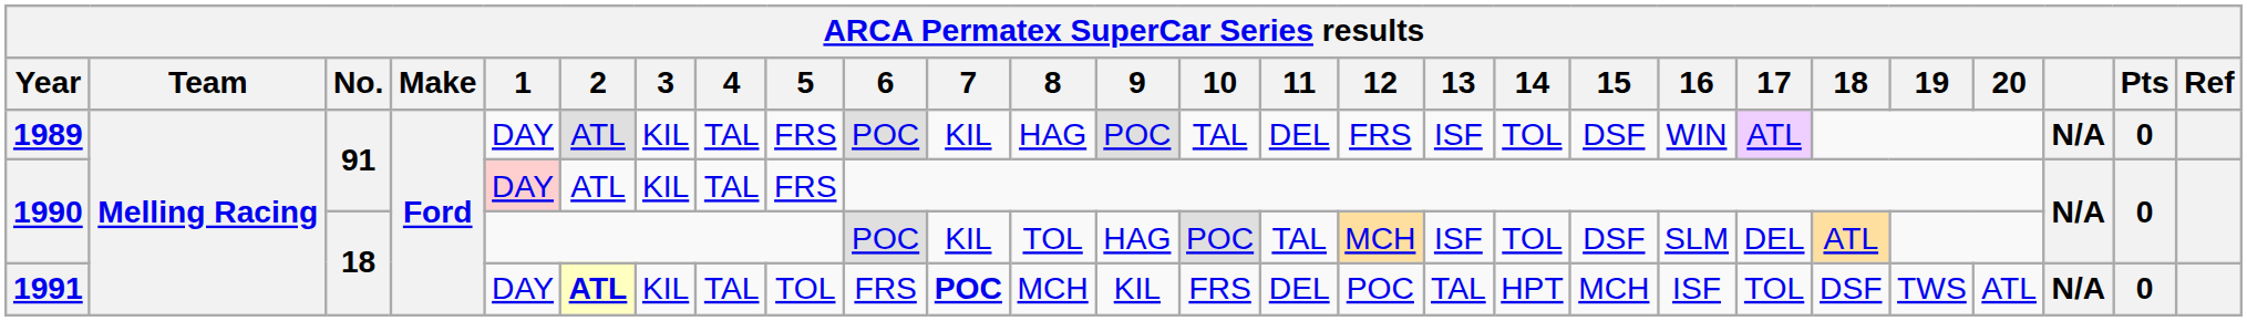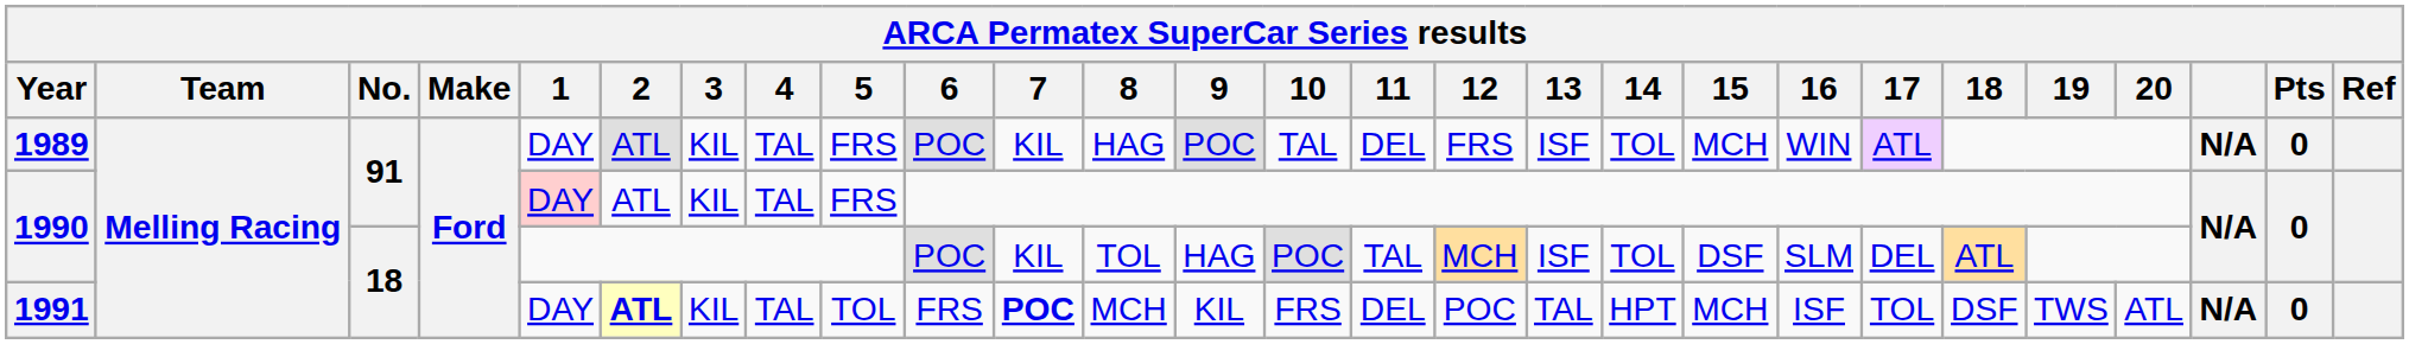 <table class="wikitable" style="text-align:center; font-size:75%">
 <tr>
 <th colspan=32><a href='#'>ARCA Permatex SuperCar Series</a> results</th>
 </tr>
 <tr>
 <th>Year</th>
 <th>Team</th>
 <th>No.</th>
 <th>Make</th>
 <th>1</th>
 <th>2</th>
 <th>3</th>
 <th>4</th>
 <th>5</th>
 <th>6</th>
 <th>7</th>
 <th>8</th>
 <th>9</th>
 <th>10</th>
 <th>11</th>
 <th>12</th>
 <th>13</th>
 <th>14</th>
 <th>15</th>
 <th>16</th>
 <th>17</th>
 <th>18</th>
 <th>19</th>
 <th>20</th>
 <th></th>
 <th>Pts</th>
 <th>Ref</th>
 </tr>
 <tr>
 <th><a href='#'>1989</a></th>
 <th rowspan=4><a href='#'>Melling Racing</a></th>
 <th rowspan=2>91</th>
 <th rowspan=4><a href='#'>Ford</a></th>
 <td><a href='#'>DAY</a></td>
 <td style="background:#DFDFDF;"><a href='#'>ATL</a><br></td>
 <td><a href='#'>KIL</a></td>
 <td><a href='#'>TAL</a></td>
 <td><a href='#'>FRS</a></td>
 <td style="background:#DFDFDF;"><a href='#'>POC</a><br></td>
 <td><a href='#'>KIL</a></td>
 <td><a href='#'>HAG</a></td>
 <td style="background:#DFDFDF;"><a href='#'>POC</a><br></td>
 <td><a href='#'>TAL</a></td>
 <td><a href='#'>DEL</a></td>
 <td><a href='#'>FRS</a></td>
 <td><a href='#'>ISF</a></td>
 <td><a href='#'>TOL</a></td>
-<td><a href='#'>DSF</a></td>
+<td><a href='#'>MCH</a></td>
 <td><a href='#'>WIN</a></td>
 <td style="background:#EFCFFF;"><a href='#'>ATL</a><br></td>
 <td colspan=3></td>
 <th>N/A</th>
 <th>0</th>
 <th></th>
 </tr>
 <tr>
 <th rowspan=2><a href='#'>1990</a></th>
 <td style="background:#FFCFCF;"><a href='#'>DAY</a><br></td>
 <td><a href='#'>ATL</a></td>
 <td><a href='#'>KIL</a></td>
 <td><a href='#'>TAL</a></td>
 <td><a href='#'>FRS</a></td>
 <td colspan=15></td>
 <th rowspan=2>N/A</th>
 <th rowspan=2>0</th>
 <th rowspan=2></th>
 </tr>
 <tr>
 <th rowspan=2>18</th>
 <td colspan=5></td>
 <td style="background:#DFDFDF;"><a href='#'>POC</a><br></td>
 <td><a href='#'>KIL</a></td>
 <td><a href='#'>TOL</a></td>
 <td><a href='#'>HAG</a></td>
 <td style="background:#DFDFDF;"><a href='#'>POC</a><br></td>
 <td><a href='#'>TAL</a></td>
 <td style="background:#FFDF9F;"><a href='#'>MCH</a><br></td>
 <td><a href='#'>ISF</a></td>
 <td><a href='#'>TOL</a></td>
 <td><a href='#'>DSF</a></td>
 <td><a href='#'>SLM</a></td>
 <td><a href='#'>DEL</a></td>
 <td style="background:#FFDF9F;"><a href='#'>ATL</a><br></td>
 <td colspan=2></td>
 </tr>
 <tr>
 <th><a href='#'>1991</a></th>
 <td><a href='#'>DAY</a></td>
 <td style="background:#FFFFBF;"><strong><a href='#'>ATL</a></strong><br></td>
 <td><a href='#'>KIL</a></td>
 <td><a href='#'>TAL</a></td>
 <td><a href='#'>TOL</a></td>
 <td><a href='#'>FRS</a></td>
 <td><strong><a href='#'>POC</a></strong></td>
 <td><a href='#'>MCH</a></td>
 <td><a href='#'>KIL</a></td>
 <td><a href='#'>FRS</a></td>
 <td><a href='#'>DEL</a></td>
 <td><a href='#'>POC</a></td>
 <td><a href='#'>TAL</a></td>
 <td><a href='#'>HPT</a></td>
 <td><a href='#'>MCH</a></td>
 <td><a href='#'>ISF</a></td>
 <td><a href='#'>TOL</a></td>
 <td><a href='#'>DSF</a></td>
 <td><a href='#'>TWS</a></td>
 <td><a href='#'>ATL</a></td>
 <th>N/A</th>
 <th>0</th>
 <th></th>
 </tr>
 </table>
